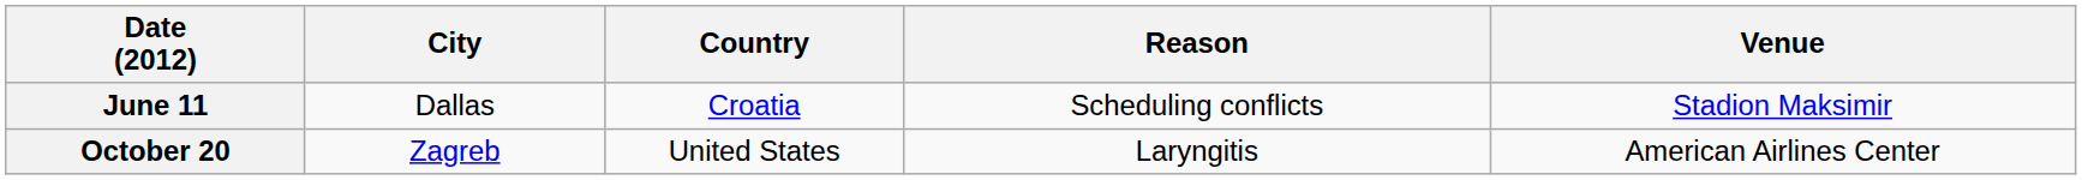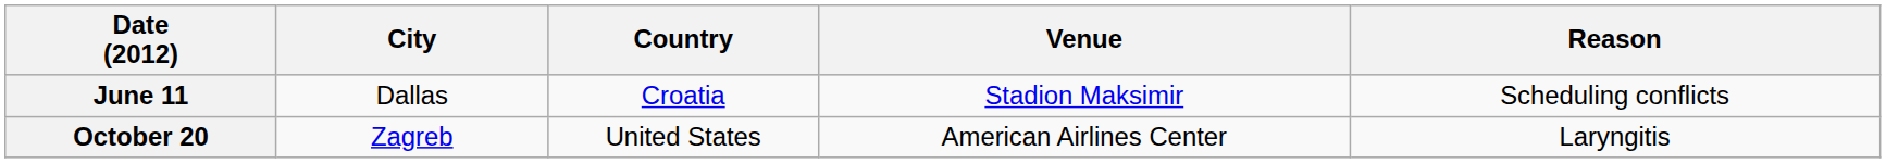 <table class="wikitable plainrowheaders" style="text-align:center;">
 <tr>
 <th scope="col" style="width:10em;">Date<br>(2012)</th>
 <th scope="col" style="width:10em;">City</th>
 <th scope="col" style="width:10em;">Country</th>
+<th scope="col" style="width:20em;">Venue</th>
 <th scope="col" style="width:20em;">Reason</th>
-<th scope="col" style="width:20em;">Venue</th>
 </tr>
 <tr>
 <th scope="row" style="text-align:center;">June 11</th>
 <td>Dallas</td>
 <td><a href='#'>Croatia</a></td>
+<td><a href='#'>Stadion Maksimir</a></td>
 <td>Scheduling conflicts</td>
-<td><a href='#'>Stadion Maksimir</a></td>
 </tr>
 <tr>
 <th scope="row" style="text-align:center;">October 20</th>
 <td><a href='#'>Zagreb</a></td>
 <td>United States</td>
+<td>American Airlines Center</td>
 <td>Laryngitis</td>
-<td>American Airlines Center</td>
 </tr>
 </table>
